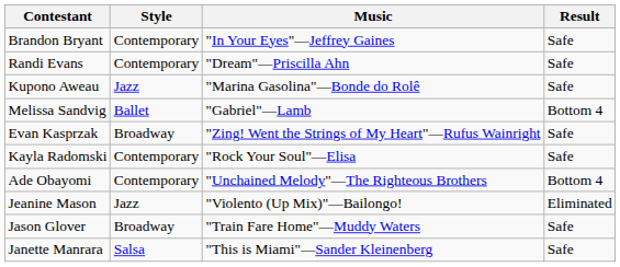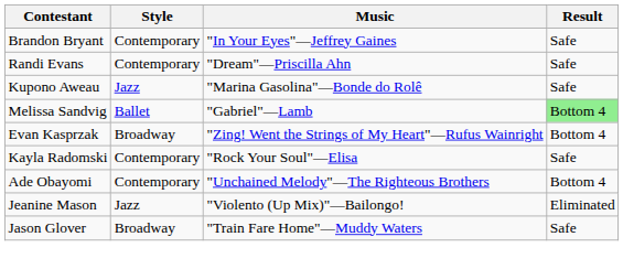 <table class="wikitable">
 <tr>
 <th>Contestant</th>
 <th>Style</th>
 <th>Music</th>
 <th>Result</th>
 </tr>
 <tr>
 <td>Brandon Bryant</td>
 <td>Contemporary</td>
 <td>"<a href='#'>In Your Eyes</a>"—<a href='#'>Jeffrey Gaines</a></td>
 <td>Safe</td>
 </tr>
 <tr>
 <td>Randi Evans</td>
 <td>Contemporary</td>
 <td>"Dream"—<a href='#'>Priscilla Ahn</a></td>
 <td>Safe</td>
 </tr>
 <tr>
 <td>Kupono Aweau</td>
 <td><a href='#'>Jazz</a></td>
 <td>"Marina Gasolina"—<a href='#'>Bonde do Rolê</a></td>
 <td>Safe</td>
 </tr>
 <tr>
 <td>Melissa Sandvig</td>
 <td><a href='#'>Ballet</a></td>
 <td>"Gabriel"—<a href='#'>Lamb</a></td>
-<td>Bottom 4</td>
+<td style="background: lightgreen;">Bottom 4</td>
 </tr>
 <tr>
 <td>Evan Kasprzak</td>
 <td>Broadway</td>
 <td>"<a href='#'>Zing! Went the Strings of My Heart</a>"—<a href='#'>Rufus Wainright</a></td>
-<td>Safe</td>
+<td>Bottom 4</td>
 </tr>
 <tr>
 <td>Kayla Radomski</td>
 <td>Contemporary</td>
 <td>"Rock Your Soul"—<a href='#'>Elisa</a></td>
 <td>Safe</td>
 </tr>
 <tr>
 <td>Ade Obayomi</td>
 <td>Contemporary</td>
 <td>"<a href='#'>Unchained Melody</a>"—<a href='#'>The Righteous Brothers</a></td>
 <td>Bottom 4</td>
 </tr>
 <tr>
 <td>Jeanine Mason</td>
 <td>Jazz</td>
 <td>"Violento (Up Mix)"—Bailongo!</td>
 <td>Eliminated</td>
 </tr>
 <tr>
 <td>Jason Glover</td>
 <td>Broadway</td>
 <td>"Train Fare Home"—<a href='#'>Muddy Waters</a></td>
 <td>Safe</td>
 </tr>
-<tr>
-<td>Janette Manrara</td>
-<td><a href='#'>Salsa</a></td>
-<td>"This is Miami"—<a href='#'>Sander Kleinenberg</a></td>
-<td>Safe</td>
-</tr>
 </table>
